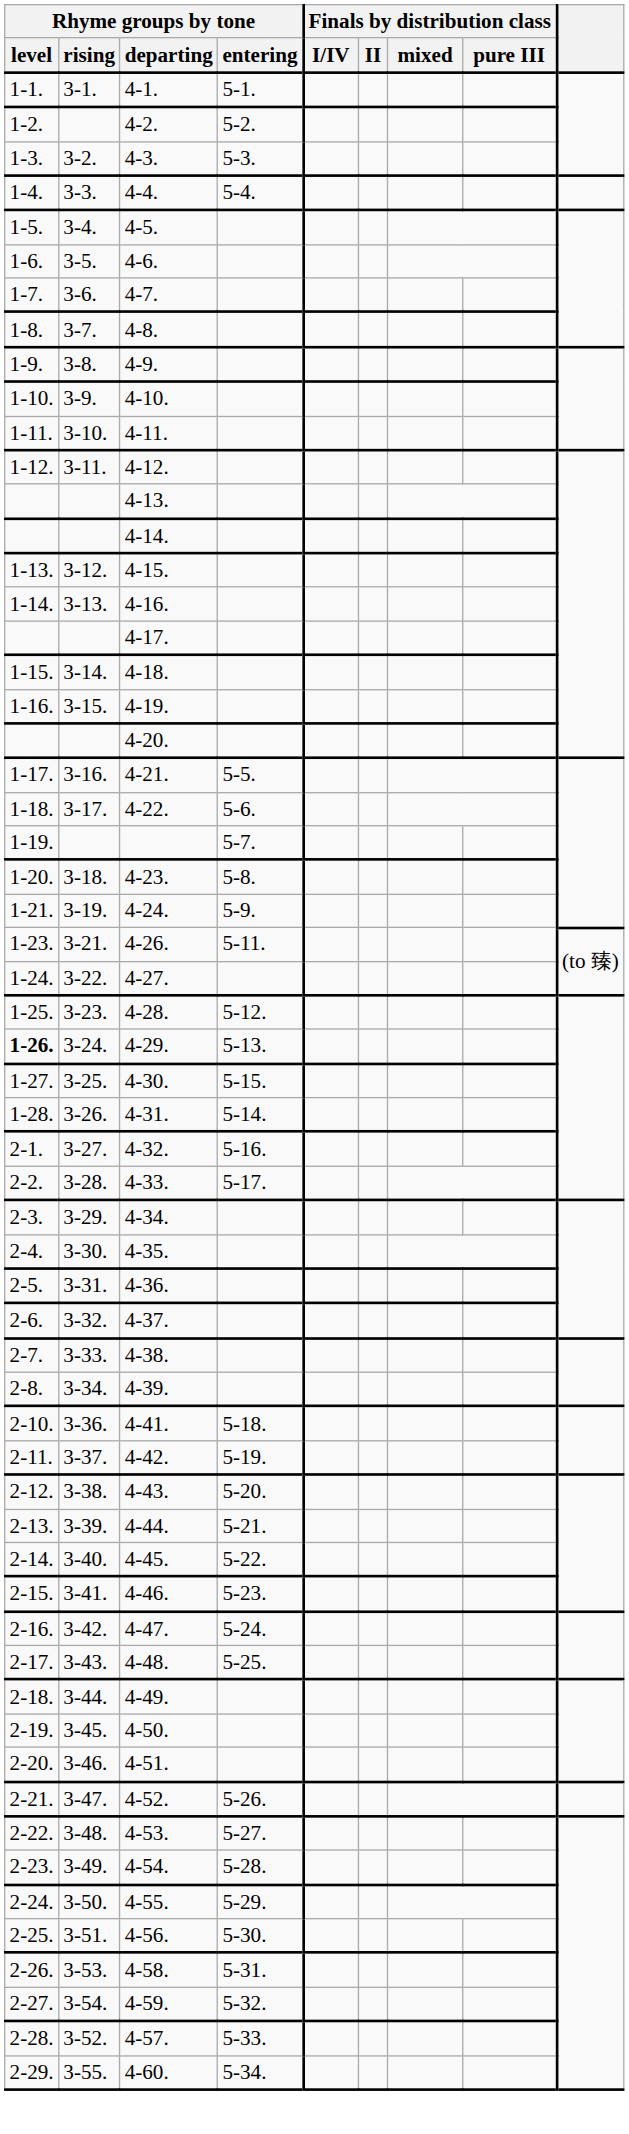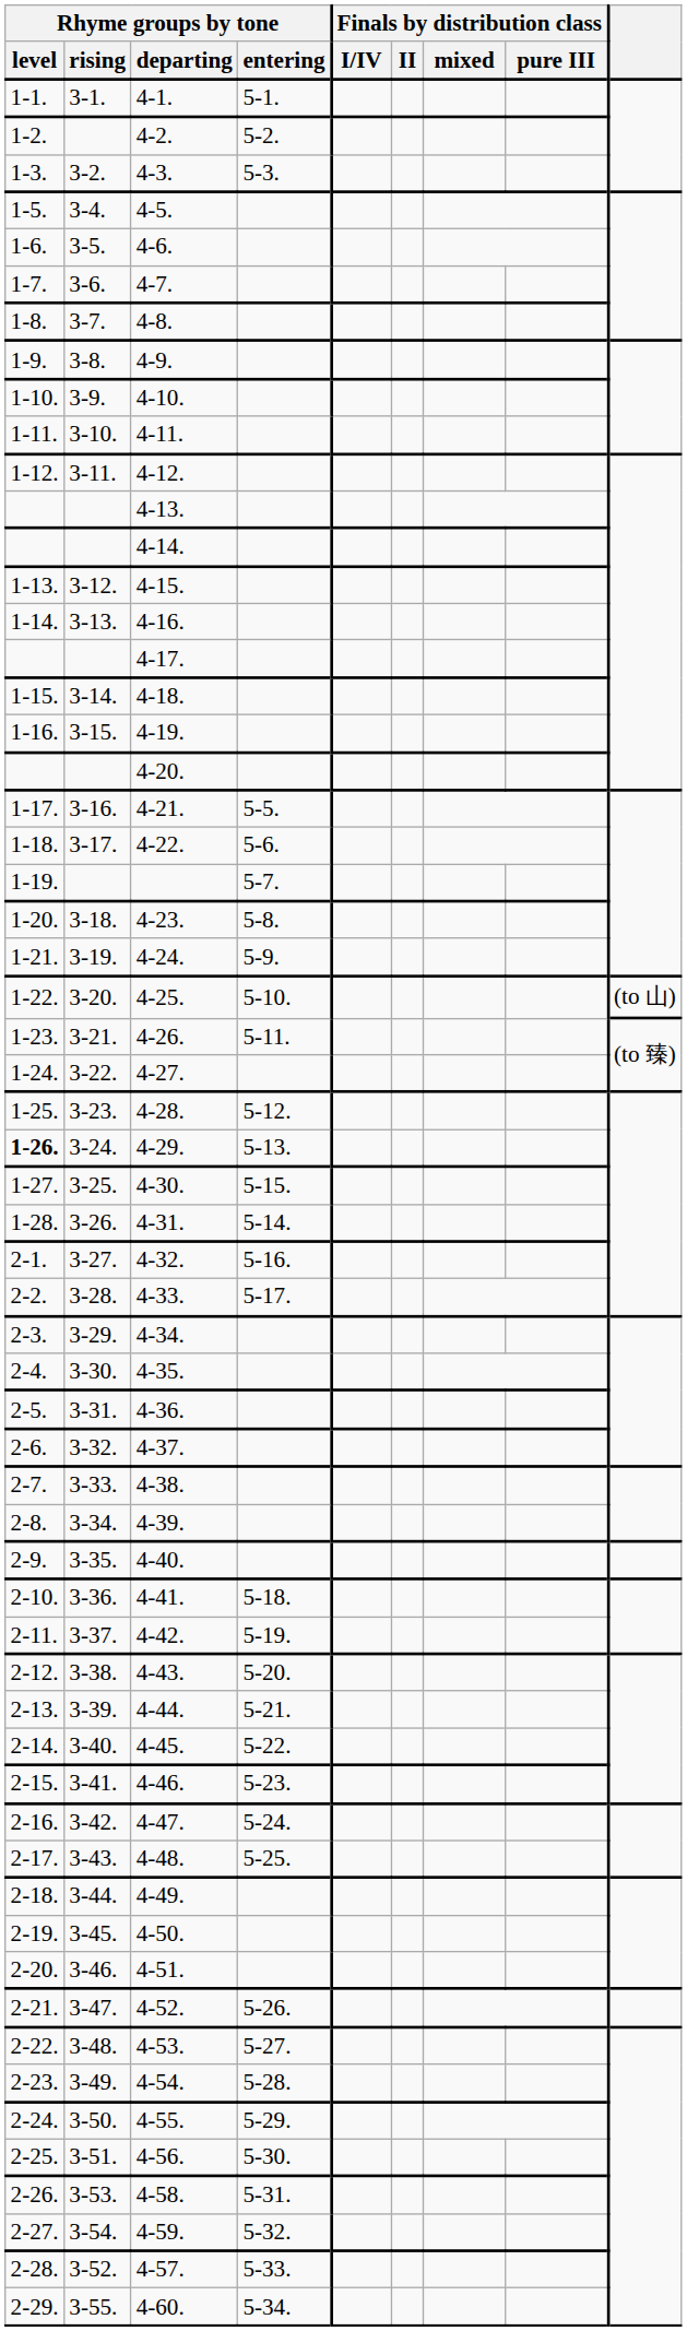 <table class="wikitable" style="margin: 1em auto 1em auto;">
 <tr>
 <th scope="col" colspan="4">Rhyme groups by tone</th>
 <th scope="col" colspan="4" style="border-left: 2px solid black;">Finals by distribution class</th>
 <th rowspan="2" style="border-left: 2px solid black;"> </th>
 </tr>
 <tr>
 <th scope="col"> level</th>
 <th scope="col"> rising</th>
 <th scope="col"> departing</th>
 <th scope="col"> entering</th>
 <th scope="col" style="border-left: 2px solid black;">I/IV</th>
 <th scope="col">II</th>
 <th scope="col">mixed</th>
 <th scope="col">pure III</th>
 </tr>
 <tr style="border-top: 2px solid black;">
 <td>1-1.  </td>
 <td>3-1.  </td>
 <td>4-1.  </td>
 <td>5-1.  </td>
 <td style="border-left: 2px solid black;"></td>
 <td></td>
 <td></td>
 <td></td>
 <td rowspan="3" style="border-left: 2px solid black;"> </td>
 </tr>
 <tr style="border-top: 2px solid black;">
 <td>1-2.  </td>
 <td align="center"></td>
 <td>4-2.  </td>
 <td>5-2.  </td>
 <td style="border-left: 2px solid black;"></td>
 <td></td>
 <td></td>
 <td></td>
 </tr>
 <tr>
 <td>1-3.  </td>
 <td>3-2.  </td>
 <td>4-3.  </td>
 <td>5-3.  </td>
 <td style="border-left: 2px solid black;"></td>
 <td></td>
 <td></td>
 <td></td>
-</tr>
-<tr style="border-top: 2px solid black;">
-<td>1-4.  </td>
-<td>3-3.  </td>
-<td>4-4.  </td>
-<td>5-4.  </td>
-<td style="border-left: 2px solid black;"></td>
-<td></td>
-<td></td>
-<td></td>
-<td style="border-left: 2px solid black;"> </td>
 </tr>
 <tr style="border-top: 2px solid black;">
 <td>1-5.  </td>
 <td>3-4.  </td>
 <td>4-5.  </td>
 <td></td>
 <td style="border-left: 2px solid black;"></td>
 <td></td>
 <td colspan="2" align="center"></td>
 <td rowspan="4" style="border-left: 2px solid black;"> </td>
 </tr>
 <tr>
 <td>1-6.  </td>
 <td>3-5.  </td>
 <td>4-6.  </td>
 <td></td>
 <td style="border-left: 2px solid black;"></td>
 <td></td>
 <td colspan="2" align="center"></td>
 </tr>
 <tr>
 <td>1-7.  </td>
 <td>3-6.  </td>
 <td>4-7.  </td>
 <td></td>
 <td style="border-left: 2px solid black;"></td>
 <td></td>
 <td></td>
 <td></td>
 </tr>
 <tr style="border-top: 2px solid black;">
 <td>1-8.  </td>
 <td>3-7.  </td>
 <td>4-8.  </td>
 <td></td>
 <td style="border-left: 2px solid black;"></td>
 <td></td>
 <td></td>
 <td></td>
 </tr>
 <tr style="border-top: 2px solid black;">
 <td>1-9.  </td>
 <td>3-8.  </td>
 <td>4-9.  </td>
 <td></td>
 <td style="border-left: 2px solid black;"></td>
 <td></td>
 <td></td>
 <td></td>
 <td rowspan="3" style="border-left: 2px solid black;"> </td>
 </tr>
 <tr style="border-top: 2px solid black;">
 <td>1-10.  </td>
 <td>3-9.  </td>
 <td>4-10.  </td>
 <td></td>
 <td style="border-left: 2px solid black;"></td>
 <td></td>
 <td></td>
 <td></td>
 </tr>
 <tr>
 <td>1-11.  </td>
 <td>3-10.  </td>
 <td>4-11.  </td>
 <td></td>
 <td style="border-left: 2px solid black;"></td>
 <td></td>
 <td></td>
 <td></td>
 </tr>
 <tr style="border-top: 2px solid black;">
 <td>1-12.  </td>
 <td>3-11.  </td>
 <td>4-12.  </td>
 <td></td>
 <td style="border-left: 2px solid black;"></td>
 <td></td>
 <td></td>
 <td></td>
 <td rowspan="9" style="border-left: 2px solid black;"> </td>
 </tr>
 <tr>
 <td></td>
 <td></td>
 <td>4-13.  </td>
 <td></td>
 <td style="border-left: 2px solid black;"></td>
 <td></td>
 <td colspan="2" align="center"></td>
 </tr>
 <tr style="border-top: 2px solid black;">
 <td></td>
 <td></td>
 <td>4-14.  </td>
 <td></td>
 <td style="border-left: 2px solid black;"></td>
 <td></td>
 <td></td>
 <td></td>
 </tr>
 <tr style="border-top: 2px solid black;">
 <td>1-13.  </td>
 <td>3-12.  </td>
 <td>4-15.  </td>
 <td></td>
 <td style="border-left: 2px solid black;"></td>
 <td></td>
 <td></td>
 <td></td>
 </tr>
 <tr>
 <td>1-14.  </td>
 <td>3-13.  </td>
 <td>4-16.  </td>
 <td></td>
 <td style="border-left: 2px solid black;"></td>
 <td></td>
 <td></td>
 <td></td>
 </tr>
 <tr>
 <td></td>
 <td></td>
 <td>4-17.  </td>
 <td></td>
 <td style="border-left: 2px solid black;"></td>
 <td></td>
 <td></td>
 <td></td>
 </tr>
 <tr style="border-top: 2px solid black;">
 <td>1-15.  </td>
 <td>3-14.  </td>
 <td>4-18.  </td>
 <td></td>
 <td style="border-left: 2px solid black;"></td>
 <td></td>
 <td></td>
 <td></td>
 </tr>
 <tr>
 <td>1-16.  </td>
 <td>3-15.  </td>
 <td>4-19.  </td>
 <td></td>
 <td style="border-left: 2px solid black;"></td>
 <td></td>
 <td></td>
 <td></td>
 </tr>
 <tr style="border-top: 2px solid black;">
 <td></td>
 <td></td>
 <td>4-20.  </td>
 <td></td>
 <td style="border-left: 2px solid black;"></td>
 <td></td>
 <td></td>
 <td></td>
 </tr>
 <tr style="border-top: 2px solid black;">
 <td>1-17.  </td>
 <td>3-16.  </td>
 <td>4-21.  </td>
 <td>5-5.  </td>
 <td style="border-left: 2px solid black;"></td>
 <td></td>
 <td colspan="2" align="center"></td>
 <td rowspan="5" style="border-left: 2px solid black;"> </td>
 </tr>
 <tr>
 <td>1-18.  </td>
 <td>3-17.  </td>
 <td>4-22.  </td>
 <td>5-6.  </td>
 <td style="border-left: 2px solid black;"></td>
 <td></td>
 <td colspan="2" align="center"></td>
 </tr>
 <tr>
 <td>1-19.  </td>
 <td></td>
 <td></td>
 <td>5-7.  </td>
 <td style="border-left: 2px solid black;"></td>
 <td></td>
 <td></td>
 <td></td>
 </tr>
 <tr style="border-top: 2px solid black;">
 <td>1-20.  </td>
 <td>3-18.  </td>
 <td>4-23.  </td>
 <td>5-8.  </td>
 <td style="border-left: 2px solid black;"></td>
 <td></td>
 <td></td>
 <td></td>
 </tr>
 <tr>
 <td>1-21.  </td>
 <td>3-19.  </td>
 <td>4-24.  </td>
 <td>5-9.  </td>
 <td style="border-left: 2px solid black;"></td>
 <td></td>
 <td></td>
 <td></td>
 </tr>
+<tr style="border-top: 2px solid black;">
+<td>1-22.  </td>
+<td>3-20.  </td>
+<td>4-25.  </td>
+<td>5-10.  </td>
+<td style="border-left: 2px solid black;"></td>
+<td></td>
+<td></td>
+<td></td>
+<td style="border-left: 2px solid black;">(to 山)</td>
+</tr>
 <tr>
 <td>1-23.  </td>
 <td>3-21.  </td>
 <td>4-26.  </td>
 <td>5-11.  </td>
 <td style="border-left: 2px solid black;"></td>
 <td></td>
 <td></td>
 <td></td>
 <td rowspan="2" style="border-left: 2px solid black; border-top: 2px solid black;">(to 臻)</td>
 </tr>
 <tr>
 <td>1-24.  </td>
 <td>3-22.  </td>
 <td>4-27.  </td>
 <td align="center"></td>
 <td style="border-left: 2px solid black;"></td>
 <td></td>
 <td></td>
 <td></td>
 </tr>
 <tr style="border-top: 2px solid black;">
 <td>1-25.  </td>
 <td>3-23.  </td>
 <td>4-28.  </td>
 <td>5-12.  </td>
 <td style="border-left: 2px solid black;"></td>
 <td></td>
 <td></td>
 <td></td>
 <td rowspan="6" style="border-left: 2px solid black;"> </td>
 </tr>
 <tr>
 <td><strong>1-26.  </strong></td>
 <td>3-24.  </td>
 <td>4-29.  </td>
 <td>5-13.  </td>
 <td style="border-left: 2px solid black;"></td>
 <td></td>
 <td></td>
 <td></td>
 </tr>
 <tr style="border-top: 2px solid black;">
 <td>1-27.  </td>
 <td>3-25.  </td>
 <td>4-30.  </td>
 <td>5-15.  </td>
 <td style="border-left: 2px solid black;"></td>
 <td></td>
 <td></td>
 <td></td>
 </tr>
 <tr>
 <td>1-28.  </td>
 <td>3-26.  </td>
 <td>4-31.  </td>
 <td>5-14.  </td>
 <td style="border-left: 2px solid black;"></td>
 <td></td>
 <td></td>
 <td></td>
 </tr>
 <tr style="border-top: 2px solid black;">
 <td>2-1.  </td>
 <td>3-27.  </td>
 <td>4-32.  </td>
 <td>5-16.  </td>
 <td style="border-left: 2px solid black;"></td>
 <td></td>
 <td></td>
 <td></td>
 </tr>
 <tr>
 <td>2-2.  </td>
 <td>3-28.  </td>
 <td>4-33.  </td>
 <td>5-17.  </td>
 <td style="border-left: 2px solid black;"></td>
 <td></td>
 <td colspan="2" align="center"></td>
 </tr>
 <tr style="border-top: 2px solid black;">
 <td>2-3.  </td>
 <td>3-29.  </td>
 <td>4-34.  </td>
 <td></td>
 <td style="border-left: 2px solid black;"></td>
 <td></td>
 <td></td>
 <td></td>
 <td rowspan="4" style="border-left: 2px solid black;"> </td>
 </tr>
 <tr>
 <td>2-4.  </td>
 <td>3-30.  </td>
 <td>4-35.  </td>
 <td></td>
 <td style="border-left: 2px solid black;"></td>
 <td></td>
 <td colspan="2" align="center"></td>
 </tr>
 <tr style="border-top: 2px solid black;">
 <td>2-5.  </td>
 <td>3-31.  </td>
 <td>4-36.  </td>
 <td></td>
 <td style="border-left: 2px solid black;"></td>
 <td></td>
 <td></td>
 <td></td>
 </tr>
 <tr style="border-top: 2px solid black;">
 <td>2-6.  </td>
 <td>3-32.  </td>
 <td>4-37.  </td>
 <td></td>
 <td style="border-left: 2px solid black;"></td>
 <td></td>
 <td></td>
 <td></td>
 </tr>
 <tr style="border-top: 2px solid black;">
 <td>2-7.  </td>
 <td>3-33.  </td>
 <td>4-38.  </td>
 <td></td>
 <td style="border-left: 2px solid black;"></td>
 <td></td>
 <td></td>
 <td></td>
 <td rowspan="2" style="border-left: 2px solid black;"> </td>
 </tr>
 <tr>
 <td>2-8.  </td>
 <td>3-34.  </td>
 <td>4-39.  </td>
 <td></td>
 <td style="border-left: 2px solid black;"></td>
 <td></td>
 <td></td>
 <td></td>
+</tr>
+<tr style="border-top: 2px solid black;">
+<td>2-9.  </td>
+<td>3-35.  </td>
+<td>4-40.  </td>
+<td></td>
+<td style="border-left: 2px solid black;"></td>
+<td></td>
+<td></td>
+<td></td>
+<td style="border-left: 2px solid black;"> </td>
 </tr>
 <tr style="border-top: 2px solid black;">
 <td>2-10.  </td>
 <td>3-36.  </td>
 <td>4-41.  </td>
 <td>5-18.  </td>
 <td style="border-left: 2px solid black;"></td>
 <td></td>
 <td></td>
 <td></td>
 <td rowspan="2" style="border-left: 2px solid black;"> </td>
 </tr>
 <tr>
 <td>2-11.  </td>
 <td>3-37.  </td>
 <td>4-42.  </td>
 <td>5-19.  </td>
 <td style="border-left: 2px solid black;"></td>
 <td></td>
 <td></td>
 <td></td>
 </tr>
 <tr style="border-top: 2px solid black;">
 <td>2-12.  </td>
 <td>3-38.  </td>
 <td>4-43.  </td>
 <td>5-20.  </td>
 <td style="border-left: 2px solid black;"></td>
 <td></td>
 <td></td>
 <td></td>
 <td rowspan="4" style="border-left: 2px solid black;"> </td>
 </tr>
 <tr>
 <td>2-13.  </td>
 <td>3-39.  </td>
 <td>4-44.  </td>
 <td>5-21.  </td>
 <td style="border-left: 2px solid black;"></td>
 <td></td>
 <td></td>
 <td></td>
 </tr>
 <tr>
 <td>2-14.  </td>
 <td>3-40.  </td>
 <td>4-45.  </td>
 <td>5-22.  </td>
 <td style="border-left: 2px solid black;"></td>
 <td></td>
 <td></td>
 <td></td>
 </tr>
 <tr style="border-top: 2px solid black;">
 <td>2-15.  </td>
 <td>3-41.  </td>
 <td>4-46.  </td>
 <td>5-23.  </td>
 <td style="border-left: 2px solid black;"></td>
 <td></td>
 <td></td>
 <td></td>
 </tr>
 <tr style="border-top: 2px solid black;">
 <td>2-16.  </td>
 <td>3-42.  </td>
 <td>4-47.  </td>
 <td>5-24.  </td>
 <td style="border-left: 2px solid black;"></td>
 <td></td>
 <td></td>
 <td></td>
 <td rowspan="2" style="border-left: 2px solid black;"> </td>
 </tr>
 <tr>
 <td>2-17.  </td>
 <td>3-43.  </td>
 <td>4-48.  </td>
 <td>5-25.  </td>
 <td style="border-left: 2px solid black;"></td>
 <td></td>
 <td></td>
 <td></td>
 </tr>
 <tr style="border-top: 2px solid black;">
 <td>2-18.  </td>
 <td>3-44.  </td>
 <td>4-49.  </td>
 <td></td>
 <td style="border-left: 2px solid black;"></td>
 <td></td>
 <td></td>
 <td></td>
 <td rowspan="3" style="border-left: 2px solid black;"> </td>
 </tr>
 <tr>
 <td>2-19.  </td>
 <td>3-45.  </td>
 <td>4-50.  </td>
 <td></td>
 <td style="border-left: 2px solid black;"></td>
 <td></td>
 <td></td>
 <td></td>
 </tr>
 <tr>
 <td>2-20.  </td>
 <td>3-46.  </td>
 <td>4-51.  </td>
 <td></td>
 <td style="border-left: 2px solid black;"></td>
 <td></td>
 <td></td>
 <td></td>
 </tr>
 <tr style="border-top: 2px solid black;">
 <td>2-21.  </td>
 <td>3-47.  </td>
 <td>4-52.  </td>
 <td>5-26.  </td>
 <td style="border-left: 2px solid black;"></td>
 <td></td>
 <td colspan="2" align="center"></td>
 <td style="border-left: 2px solid black;"> </td>
 </tr>
 <tr style="border-top: 2px solid black;">
 <td>2-22.  </td>
 <td>3-48.  </td>
 <td>4-53.  </td>
 <td>5-27.  </td>
 <td style="border-left: 2px solid black;"></td>
 <td></td>
 <td></td>
 <td></td>
 <td rowspan="8" style="border-left: 2px solid black;"> </td>
 </tr>
 <tr>
 <td>2-23.  </td>
 <td>3-49.  </td>
 <td>4-54.  </td>
 <td>5-28.  </td>
 <td style="border-left: 2px solid black;"></td>
 <td></td>
 <td></td>
 <td></td>
 </tr>
 <tr style="border-top: 2px solid black;">
 <td>2-24.  </td>
 <td>3-50.  </td>
 <td>4-55.  </td>
 <td>5-29.  </td>
 <td style="border-left: 2px solid black;"></td>
 <td></td>
 <td colspan="2" align="center"></td>
 </tr>
 <tr>
 <td>2-25.  </td>
 <td>3-51.  </td>
 <td>4-56.  </td>
 <td>5-30.  </td>
 <td style="border-left: 2px solid black;"></td>
 <td></td>
 <td></td>
 <td></td>
 </tr>
 <tr style="border-top: 2px solid black;">
 <td>2-26.  </td>
 <td>3-53.  </td>
 <td>4-58.  </td>
 <td>5-31.  </td>
 <td style="border-left: 2px solid black;"></td>
 <td></td>
 <td></td>
 <td></td>
 </tr>
 <tr>
 <td>2-27.  </td>
 <td>3-54.  </td>
 <td>4-59.  </td>
 <td>5-32.  </td>
 <td style="border-left: 2px solid black;"></td>
 <td></td>
 <td></td>
 <td></td>
 </tr>
 <tr style="border-top: 2px solid black;">
 <td>2-28.  </td>
 <td>3-52.  </td>
 <td>4-57.  </td>
 <td>5-33.  </td>
 <td style="border-left: 2px solid black;"></td>
 <td></td>
 <td></td>
 <td></td>
 </tr>
 <tr style="border-bottom: 2px solid black;">
 <td>2-29.  </td>
 <td>3-55.  </td>
 <td>4-60.  </td>
 <td>5-34.  </td>
 <td style="border-left: 2px solid black;"></td>
 <td></td>
 <td></td>
 <td></td>
 </tr>
 </table>
